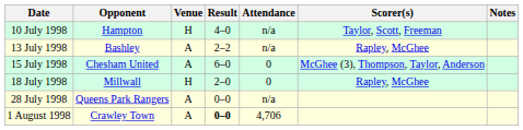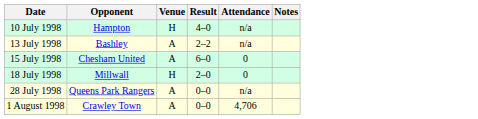 <table class="wikitable sortable" style="text-align:center;">
 <tr>
 <th>Date</th>
 <th>Opponent</th>
 <th>Venue</th>
 <th>Result</th>
 <th>Attendance</th>
-<th>Scorer(s)</th>
 <th>Notes</th>
 </tr>
 <tr style="background:#d0ffe3;">
 <td>10 July 1998</td>
 <td><a href='#'>Hampton</a></td>
 <td>H</td>
 <td>4–0</td>
 <td>n/a</td>
-<td><a href='#'>Taylor</a>, <a href='#'>Scott</a>, <a href='#'>Freeman</a></td>
 <td></td>
 </tr>
 <tr style="background:#ffd;">
 <td>13 July 1998</td>
 <td><a href='#'>Bashley</a></td>
 <td>A</td>
 <td>2–2</td>
 <td>n/a</td>
-<td><a href='#'>Rapley</a>, <a href='#'>McGhee</a></td>
 <td></td>
 </tr>
 <tr style="background:#d0ffe3;">
 <td>15 July 1998</td>
 <td><a href='#'>Chesham United</a></td>
 <td>A</td>
 <td>6–0</td>
 <td>0</td>
-<td><a href='#'>McGhee</a> (3), <a href='#'>Thompson</a>, <a href='#'>Taylor</a>, <a href='#'>Anderson</a></td>
 <td></td>
 </tr>
 <tr style="background:#d0ffe3;">
 <td>18 July 1998</td>
 <td><a href='#'>Millwall</a></td>
 <td>H</td>
 <td>2–0</td>
 <td>0</td>
-<td><a href='#'>Rapley</a>, <a href='#'>McGhee</a></td>
 <td></td>
 </tr>
 <tr style="background:#ffd;">
 <td>28 July 1998</td>
 <td><a href='#'>Queens Park Rangers</a></td>
 <td>A</td>
 <td>0–0</td>
 <td>n/a</td>
 <td></td>
-<td></td>
 </tr>
 <tr style="background:#ffd;">
 <td>1 August 1998</td>
 <td><a href='#'>Crawley Town</a></td>
 <td>A</td>
-<td><strong>0–0</strong></td>
+<td>0–0</td>
 <td>4,706</td>
-<td></td>
 <td></td>
 </tr>
 </table>
